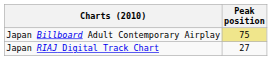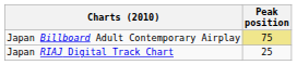 <table class="wikitable sortable">
 <tr>
 <th>Charts (2010)</th>
 <th>Peak<br>position</th>
 </tr>
 <tr>
 <td>Japan <em><a href='#'>Billboard</a></em> Adult Contemporary Airplay</td>
 <td style="background: khaki; text-align:center;">75</td>
 </tr>
 <tr>
 <td>Japan <a href='#'><em>RIAJ</em> Digital Track Chart</a></td>
-<td align="center">27</td>
+<td align="center">25</td>
 </tr>
 </table>
